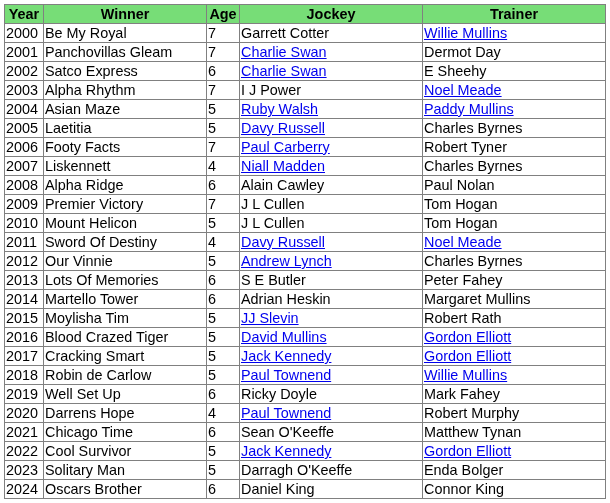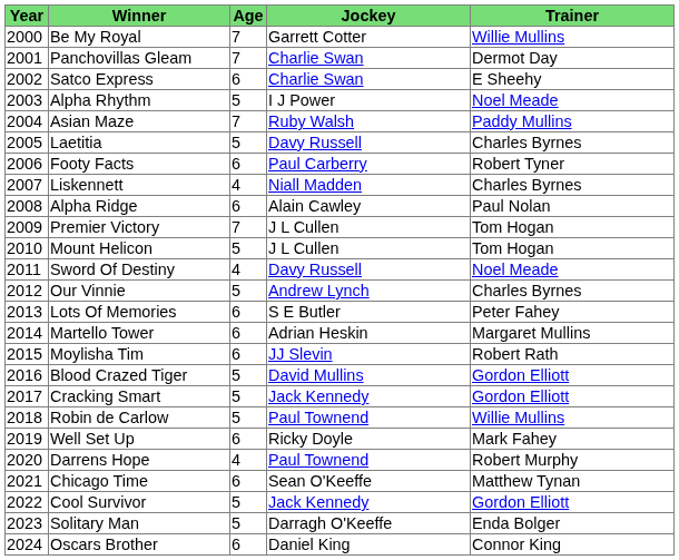 <table class = "sortable" | border="1" style="border-collapse: collapse; font-size:90%">
 <tr bgcolor="#77dd77" align="center">
 <th style="width:36px"><strong>Year</strong></th>
 <th style="width:160px"><strong>Winner</strong></th>
 <th style="width:30px"><strong>Age</strong></th>
 <th style="width:180px"><strong>Jockey</strong></th>
 <th style="width:180px"><strong>Trainer</strong></th>
 </tr>
 <tr>
 <td>2000</td>
 <td>Be My Royal</td>
 <td>7</td>
 <td>Garrett Cotter</td>
 <td><a href='#'>Willie Mullins</a></td>
 </tr>
 <tr>
 <td>2001</td>
 <td>Panchovillas Gleam</td>
 <td>7</td>
 <td><a href='#'>Charlie Swan</a></td>
 <td>Dermot Day</td>
 </tr>
 <tr>
 <td>2002</td>
 <td>Satco Express</td>
 <td>6</td>
 <td><a href='#'>Charlie Swan</a></td>
 <td>E Sheehy</td>
 </tr>
 <tr>
 <td>2003</td>
 <td>Alpha Rhythm</td>
-<td>7</td>
+<td>5</td>
 <td>I J Power</td>
 <td><a href='#'>Noel Meade</a></td>
 </tr>
 <tr>
 <td>2004</td>
 <td>Asian Maze</td>
-<td>5</td>
+<td>7</td>
 <td><a href='#'>Ruby Walsh</a></td>
 <td><a href='#'>Paddy Mullins</a></td>
 </tr>
 <tr>
 <td>2005</td>
 <td>Laetitia</td>
 <td>5</td>
 <td><a href='#'>Davy Russell</a></td>
 <td>Charles Byrnes</td>
 </tr>
 <tr>
 <td>2006</td>
 <td>Footy Facts</td>
-<td>7</td>
+<td>6</td>
 <td><a href='#'>Paul Carberry</a></td>
 <td>Robert Tyner</td>
 </tr>
 <tr>
 <td>2007</td>
 <td>Liskennett</td>
 <td>4</td>
 <td><a href='#'>Niall Madden</a></td>
 <td>Charles Byrnes</td>
 </tr>
 <tr>
 <td>2008</td>
 <td>Alpha Ridge</td>
 <td>6</td>
 <td>Alain Cawley</td>
 <td>Paul Nolan</td>
 </tr>
 <tr>
 <td>2009</td>
 <td>Premier Victory</td>
 <td>7</td>
 <td>J L Cullen</td>
 <td>Tom Hogan</td>
 </tr>
 <tr>
 <td>2010</td>
 <td>Mount Helicon</td>
 <td>5</td>
 <td>J L Cullen</td>
 <td>Tom Hogan</td>
 </tr>
 <tr>
 <td>2011</td>
 <td>Sword Of Destiny</td>
 <td>4</td>
 <td><a href='#'>Davy Russell</a></td>
 <td><a href='#'>Noel Meade</a></td>
 </tr>
 <tr>
 <td>2012</td>
 <td>Our Vinnie</td>
 <td>5</td>
 <td><a href='#'>Andrew Lynch</a></td>
 <td>Charles Byrnes</td>
 </tr>
 <tr>
 <td>2013</td>
 <td>Lots Of Memories</td>
 <td>6</td>
 <td>S E Butler</td>
 <td>Peter Fahey</td>
 </tr>
 <tr>
 <td>2014</td>
 <td>Martello Tower</td>
 <td>6</td>
 <td>Adrian Heskin</td>
 <td>Margaret Mullins</td>
 </tr>
 <tr>
 <td>2015</td>
 <td>Moylisha Tim</td>
-<td>5</td>
+<td>6</td>
 <td><a href='#'>JJ Slevin</a></td>
 <td>Robert Rath</td>
 </tr>
 <tr>
 <td>2016</td>
 <td>Blood Crazed Tiger</td>
 <td>5</td>
 <td><a href='#'>David Mullins</a></td>
 <td><a href='#'>Gordon Elliott</a></td>
 </tr>
 <tr>
 <td>2017</td>
 <td>Cracking Smart</td>
 <td>5</td>
 <td><a href='#'>Jack Kennedy</a></td>
 <td><a href='#'>Gordon Elliott</a></td>
 </tr>
 <tr>
 <td>2018</td>
 <td>Robin de Carlow</td>
 <td>5</td>
 <td><a href='#'>Paul Townend</a></td>
 <td><a href='#'>Willie Mullins</a></td>
 </tr>
 <tr>
 <td>2019</td>
 <td>Well Set Up</td>
 <td>6</td>
 <td>Ricky Doyle</td>
 <td>Mark Fahey</td>
 </tr>
 <tr>
 <td>2020</td>
 <td>Darrens Hope</td>
 <td>4</td>
 <td><a href='#'>Paul Townend</a></td>
 <td>Robert Murphy</td>
 </tr>
 <tr>
 <td>2021</td>
 <td>Chicago Time</td>
 <td>6</td>
 <td>Sean O'Keeffe</td>
 <td>Matthew Tynan</td>
 </tr>
 <tr>
 <td>2022</td>
 <td>Cool Survivor</td>
 <td>5</td>
 <td><a href='#'>Jack Kennedy</a></td>
 <td><a href='#'>Gordon Elliott</a></td>
 </tr>
 <tr>
 <td>2023</td>
 <td>Solitary Man</td>
 <td>5</td>
 <td>Darragh O'Keeffe</td>
 <td>Enda Bolger</td>
 </tr>
 <tr>
 <td>2024</td>
 <td>Oscars Brother</td>
 <td>6</td>
 <td>Daniel King</td>
 <td>Connor King</td>
 </tr>
 </table>
